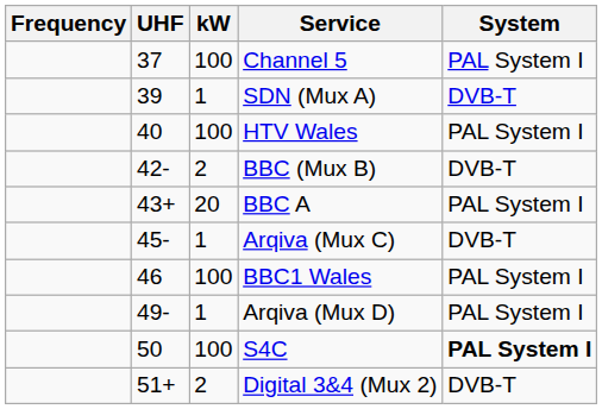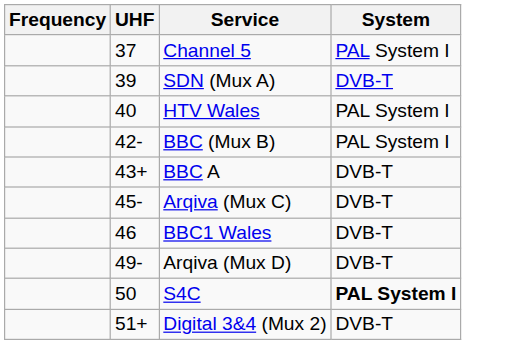 <table class="wikitable sortable">
 <tr>
 <th>Frequency</th>
 <th>UHF</th>
-<th>kW</th>
 <th>Service</th>
 <th>System</th>
 </tr>
 <tr>
 <td></td>
 <td>37</td>
-<td>100</td>
 <td><a href='#'>Channel 5</a></td>
 <td><a href='#'>PAL</a> System I</td>
 </tr>
 <tr>
 <td></td>
 <td>39</td>
-<td>1</td>
 <td><a href='#'>SDN</a> (Mux A)</td>
 <td><a href='#'>DVB-T</a></td>
 </tr>
 <tr>
 <td></td>
 <td>40</td>
-<td>100</td>
 <td><a href='#'>HTV Wales</a></td>
 <td>PAL System I</td>
 </tr>
 <tr>
 <td></td>
 <td>42-</td>
-<td>2</td>
 <td><a href='#'>BBC</a> (Mux B)</td>
+<td>PAL System I</td>
+</tr>
+<tr>
+<td></td>
+<td>43+</td>
+<td><a href='#'>BBC</a> A</td>
 <td>DVB-T</td>
 </tr>
 <tr>
 <td></td>
-<td>43+</td>
-<td>20</td>
-<td><a href='#'>BBC</a> A</td>
-<td>PAL System I</td>
-</tr>
-<tr>
-<td></td>
 <td>45-</td>
-<td>1</td>
 <td><a href='#'>Arqiva</a> (Mux C)</td>
 <td>DVB-T</td>
 </tr>
 <tr>
 <td></td>
 <td>46</td>
-<td>100</td>
 <td><a href='#'>BBC1 Wales</a></td>
-<td>PAL System I</td>
+<td>DVB-T</td>
 </tr>
 <tr>
 <td></td>
 <td>49-</td>
-<td>1</td>
 <td>Arqiva (Mux D)</td>
-<td>PAL System I</td>
+<td>DVB-T</td>
 </tr>
 <tr>
 <td></td>
 <td>50</td>
-<td>100</td>
 <td><a href='#'>S4C</a></td>
 <td><strong>PAL System I</strong></td>
 </tr>
 <tr>
 <td></td>
 <td>51+</td>
-<td>2</td>
 <td><a href='#'>Digital 3&4</a> (Mux 2)</td>
 <td>DVB-T</td>
 </tr>
 </table>
